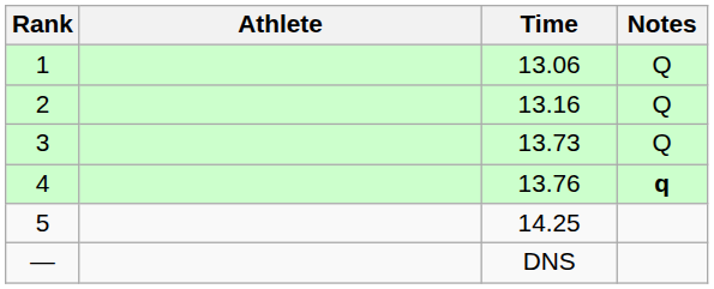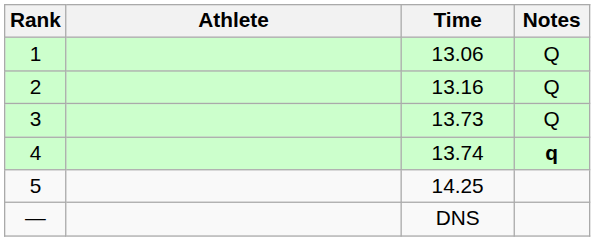 <table class="wikitable" style="text-align:center">
 <tr>
 <th width=40>Rank</th>
 <th width=250>Athlete</th>
 <th width=80>Time</th>
 <th width=50>Notes</th>
 </tr>
 <tr bgcolor="ccffcc">
 <td>1</td>
 <td align=left></td>
 <td>13.06</td>
 <td>Q</td>
 </tr>
 <tr bgcolor="ccffcc">
 <td>2</td>
 <td align=left></td>
 <td>13.16</td>
 <td>Q</td>
 </tr>
 <tr bgcolor="ccffcc">
 <td>3</td>
 <td align=left></td>
 <td>13.73</td>
 <td>Q</td>
 </tr>
 <tr bgcolor="ccffcc">
 <td>4</td>
 <td align=left></td>
-<td>13.76</td>
+<td>13.74</td>
 <td><strong>q</strong></td>
 </tr>
 <tr>
 <td>5</td>
 <td align=left></td>
 <td>14.25</td>
 <td></td>
 </tr>
 <tr>
 <td>—</td>
 <td align=left></td>
 <td>DNS</td>
 <td></td>
 </tr>
 </table>
